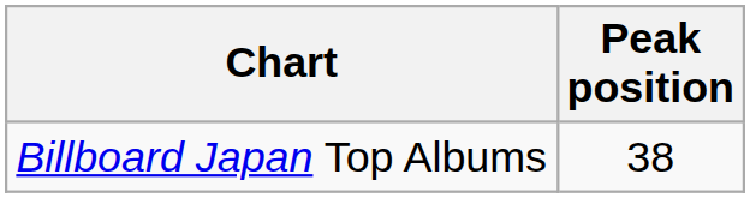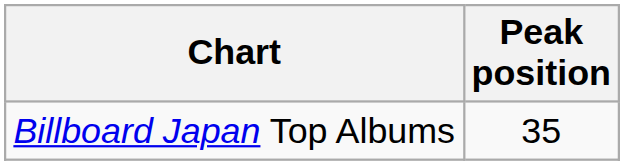 <table class="wikitable">
 <tr>
 <th>Chart</th>
 <th>Peak<br>position</th>
 </tr>
 <tr>
 <td align="left"><em><a href='#'>Billboard Japan</a></em> Top Albums</td>
-<td align="center">38</td>
+<td align="center">35</td>
 </tr>
 </table>
